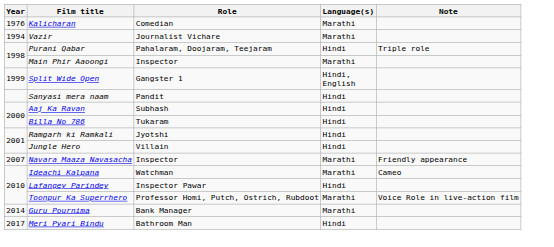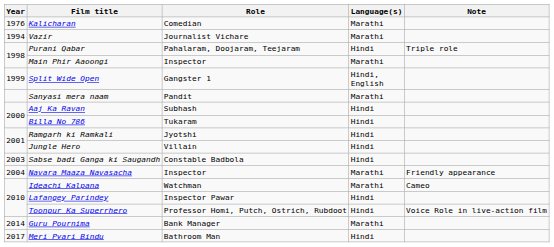 <table class="wikitable">
 <tr>
 <th>Year</th>
 <th>Film title</th>
 <th>Role</th>
 <th>Language(s)</th>
 <th>Note</th>
 </tr>
 <tr>
 <td>1976</td>
 <td><em><a href='#'>Kalicharan</a></em></td>
 <td>Comedian</td>
 <td>Marathi</td>
 <td></td>
 </tr>
 <tr>
 <td>1994</td>
 <td><em>Vazir</em></td>
 <td>Journalist Vichare</td>
 <td>Marathi</td>
 <td></td>
 </tr>
 <tr>
 <td rowspan="2">1998</td>
 <td><em>Purani Qabar</em></td>
 <td>Pahalaram, Doojaram, Teejaram</td>
 <td>Hindi</td>
 <td>Triple role</td>
 </tr>
 <tr>
 <td><em>Main Phir Aaoongi</em></td>
 <td>Inspector</td>
 <td>Marathi</td>
 <td></td>
 </tr>
 <tr>
 <td>1999</td>
 <td><em><a href='#'>Split Wide Open</a></em></td>
 <td>Gangster 1</td>
 <td>Hindi, <br>English</td>
 <td></td>
 </tr>
 <tr>
 <td></td>
 <td><em>Sanyasi mera naam</em></td>
 <td>Pandit</td>
-<td>Hindi</td>
+<td>Marathi</td>
 <td></td>
 </tr>
 <tr>
 <td rowspan="2">2000</td>
 <td><em><a href='#'>Aaj Ka Ravan</a></em></td>
 <td>Subhash</td>
 <td>Hindi</td>
 <td></td>
 </tr>
 <tr>
 <td><em><a href='#'>Billa No 786</a></em></td>
 <td>Tukaram</td>
 <td>Hindi</td>
 <td></td>
 </tr>
 <tr>
 <td rowspan="2">2001</td>
 <td><em>Ramgarh ki Ramkali</em></td>
 <td>Jyotshi</td>
 <td>Hindi</td>
 <td></td>
 </tr>
 <tr>
 <td><em>Jungle Hero</em></td>
 <td>Villain</td>
 <td>Hindi</td>
 <td></td>
 </tr>
 <tr>
-<td>2007</td>
+<td>2003</td>
+<td><em>Sabse badi Ganga ki Saugandh</em></td>
+<td>Constable Badbola</td>
+<td>Hindi</td>
+<td></td>
+</tr>
+<tr>
+<td>2004</td>
 <td><em><a href='#'>Navara Maaza Navasacha</a></em></td>
 <td>Inspector</td>
 <td>Marathi</td>
 <td>Friendly appearance</td>
 </tr>
 <tr>
 <td rowspan="3">2010</td>
 <td><em><a href='#'>Ideachi Kalpana</a></em></td>
 <td>Watchman</td>
 <td>Marathi</td>
 <td>Cameo</td>
 </tr>
 <tr>
 <td><em><a href='#'>Lafangey Parindey</a></em></td>
 <td>Inspector Pawar</td>
 <td>Hindi</td>
 <td></td>
 </tr>
 <tr>
 <td><em><a href='#'>Toonpur Ka Superrhero</a></em></td>
 <td>Professor Homi, Putch, Ostrich, Rubdoot</td>
-<td>Marathi</td>
+<td>Hindi</td>
 <td>Voice Role in live-action film</td>
 </tr>
 <tr>
 <td>2014</td>
 <td><em><a href='#'>Guru Pournima</a></em></td>
 <td>Bank Manager</td>
 <td>Marathi</td>
 <td></td>
 </tr>
 <tr>
 <td>2017</td>
 <td><em><a href='#'>Meri Pyari Bindu</a></em></td>
 <td>Bathroom Man</td>
 <td>Hindi</td>
 <td></td>
 </tr>
 </table>
